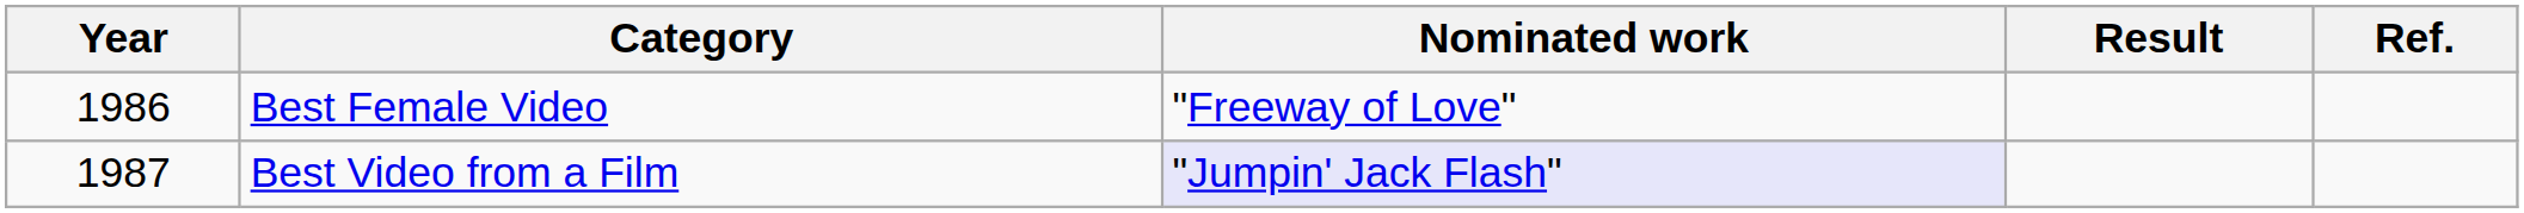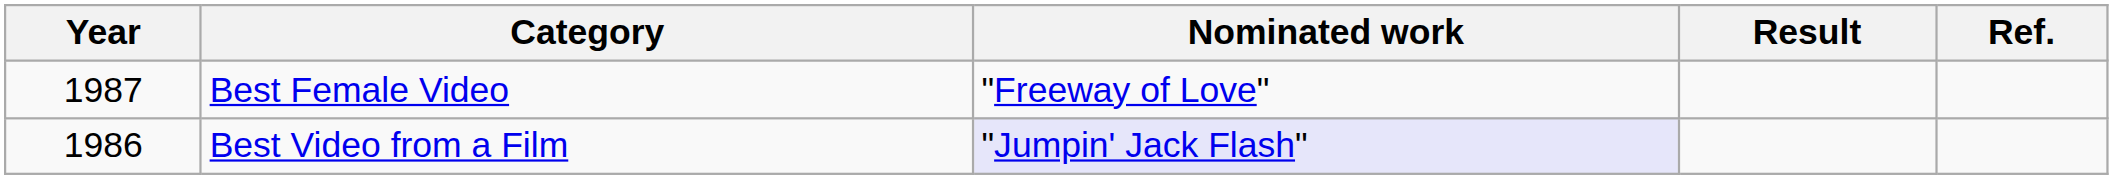 <table class="wikitable" style="width:75%;">
 <tr>
 <th>Year</th>
 <th>Category</th>
 <th>Nominated work</th>
 <th>Result</th>
 <th>Ref.</th>
 </tr>
 <tr>
-<td align="center">1986</td>
+<td align="center">1987</td>
 <td><a href='#'>Best Female Video</a></td>
 <td>"<a href='#'>Freeway of Love</a>"</td>
 <td></td>
 <td></td>
 </tr>
 <tr>
-<td align="center">1987</td>
+<td align="center">1986</td>
 <td><a href='#'>Best Video from a Film</a></td>
 <td style="background: lavender;">"<a href='#'>Jumpin' Jack Flash</a>"</td>
 <td></td>
 <td></td>
 </tr>
 </table>
